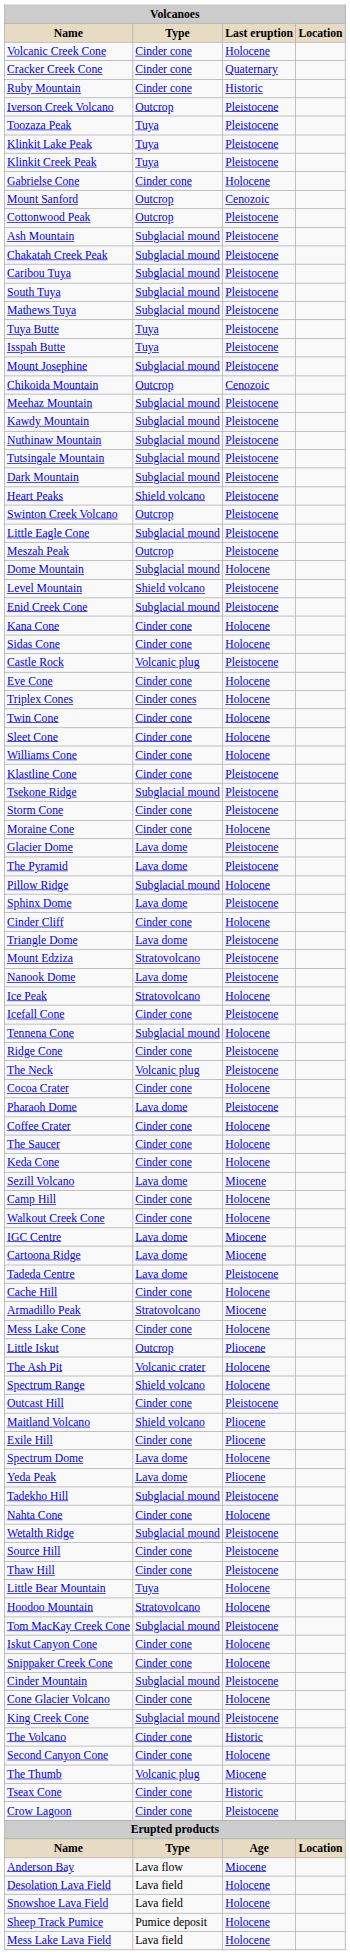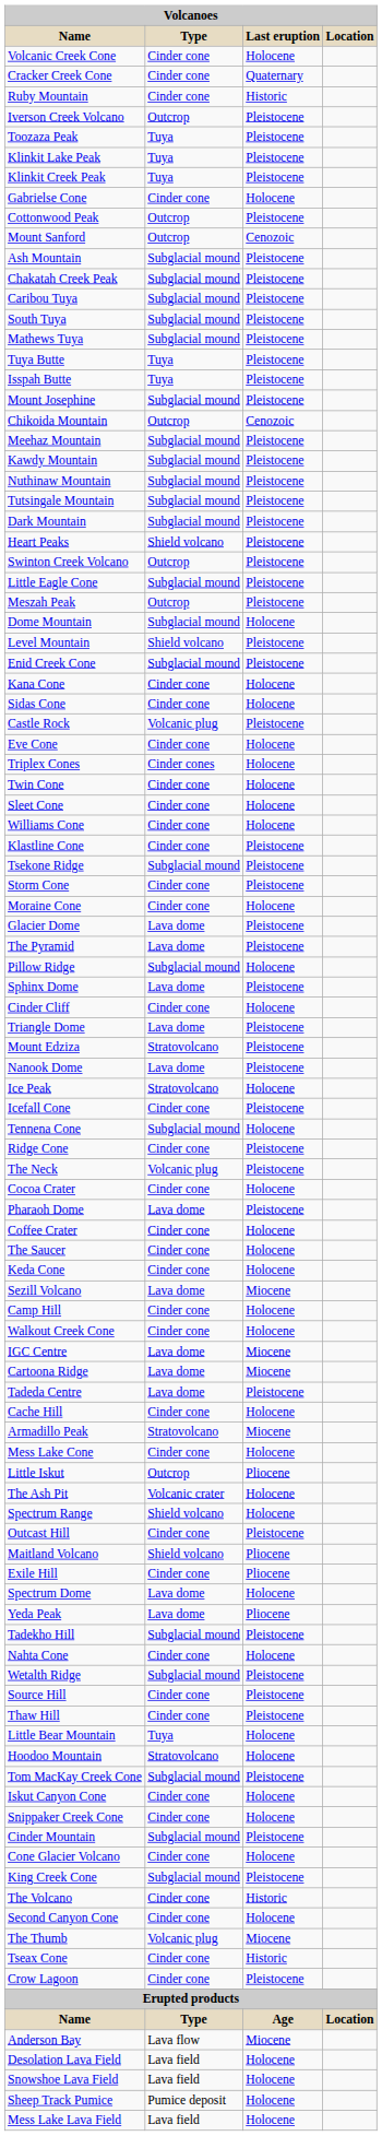 <table align="left" class="wikitable sortable">
 <tr>
 <th style="background-color:#cccccc;" colspan="4">Volcanoes</th>
 </tr>
 <tr>
 <th style="background-color:#e7dcc3;">Name</th>
 <th style="background-color:#e7dcc3;">Type</th>
 <th style="background-color:#e7dcc3;">Last eruption</th>
 <th style="background-color:#e7dcc3;">Location</th>
 </tr>
 <tr>
 <td><a href='#'>Volcanic Creek Cone</a></td>
 <td><a href='#'>Cinder cone</a></td>
 <td><a href='#'>Holocene</a></td>
 <td></td>
 </tr>
 <tr>
 <td><a href='#'>Cracker Creek Cone</a></td>
 <td><a href='#'>Cinder cone</a></td>
 <td><a href='#'>Quaternary</a></td>
 <td></td>
 </tr>
 <tr>
 <td><a href='#'>Ruby Mountain</a></td>
 <td><a href='#'>Cinder cone</a></td>
 <td><a href='#'>Historic</a></td>
 <td></td>
 </tr>
 <tr>
 <td><a href='#'>Iverson Creek Volcano</a></td>
 <td><a href='#'>Outcrop</a></td>
 <td><a href='#'>Pleistocene</a></td>
 <td></td>
 </tr>
 <tr>
 <td><a href='#'>Toozaza Peak</a></td>
 <td><a href='#'>Tuya</a></td>
 <td><a href='#'>Pleistocene</a></td>
 <td></td>
 </tr>
 <tr>
 <td><a href='#'>Klinkit Lake Peak</a></td>
 <td><a href='#'>Tuya</a></td>
 <td><a href='#'>Pleistocene</a></td>
 <td></td>
 </tr>
 <tr>
 <td><a href='#'>Klinkit Creek Peak</a></td>
 <td><a href='#'>Tuya</a></td>
 <td><a href='#'>Pleistocene</a></td>
 <td></td>
 </tr>
 <tr>
 <td><a href='#'>Gabrielse Cone</a></td>
 <td><a href='#'>Cinder cone</a></td>
 <td><a href='#'>Holocene</a></td>
 <td></td>
 </tr>
 <tr>
+<td><a href='#'>Cottonwood Peak</a></td>
+<td><a href='#'>Outcrop</a></td>
+<td><a href='#'>Pleistocene</a></td>
+<td></td>
+</tr>
+<tr>
 <td><a href='#'>Mount Sanford</a></td>
 <td><a href='#'>Outcrop</a></td>
 <td><a href='#'>Cenozoic</a></td>
-<td></td>
-</tr>
-<tr>
-<td><a href='#'>Cottonwood Peak</a></td>
-<td><a href='#'>Outcrop</a></td>
-<td><a href='#'>Pleistocene</a></td>
 <td></td>
 </tr>
 <tr>
 <td><a href='#'>Ash Mountain</a></td>
 <td><a href='#'>Subglacial mound</a></td>
 <td><a href='#'>Pleistocene</a></td>
 <td></td>
 </tr>
 <tr>
 <td><a href='#'>Chakatah Creek Peak</a></td>
 <td><a href='#'>Subglacial mound</a></td>
 <td><a href='#'>Pleistocene</a></td>
 <td></td>
 </tr>
 <tr>
 <td><a href='#'>Caribou Tuya</a></td>
 <td><a href='#'>Subglacial mound</a></td>
 <td><a href='#'>Pleistocene</a></td>
 <td></td>
 </tr>
 <tr>
 <td><a href='#'>South Tuya</a></td>
 <td><a href='#'>Subglacial mound</a></td>
 <td><a href='#'>Pleistocene</a></td>
 <td></td>
 </tr>
 <tr>
 <td><a href='#'>Mathews Tuya</a></td>
 <td><a href='#'>Subglacial mound</a></td>
 <td><a href='#'>Pleistocene</a></td>
 <td></td>
 </tr>
 <tr>
 <td><a href='#'>Tuya Butte</a></td>
 <td><a href='#'>Tuya</a></td>
 <td><a href='#'>Pleistocene</a></td>
 <td></td>
 </tr>
 <tr>
 <td><a href='#'>Isspah Butte</a></td>
 <td><a href='#'>Tuya</a></td>
 <td><a href='#'>Pleistocene</a></td>
 <td></td>
 </tr>
 <tr>
 <td><a href='#'>Mount Josephine</a></td>
 <td><a href='#'>Subglacial mound</a></td>
 <td><a href='#'>Pleistocene</a></td>
 <td></td>
 </tr>
 <tr>
 <td><a href='#'>Chikoida Mountain</a></td>
 <td><a href='#'>Outcrop</a></td>
 <td><a href='#'>Cenozoic</a></td>
 <td></td>
 </tr>
 <tr>
 <td><a href='#'>Meehaz Mountain</a></td>
 <td><a href='#'>Subglacial mound</a></td>
 <td><a href='#'>Pleistocene</a></td>
 <td></td>
 </tr>
 <tr>
 <td><a href='#'>Kawdy Mountain</a></td>
 <td><a href='#'>Subglacial mound</a></td>
 <td><a href='#'>Pleistocene</a></td>
 <td></td>
 </tr>
 <tr>
 <td><a href='#'>Nuthinaw Mountain</a></td>
 <td><a href='#'>Subglacial mound</a></td>
 <td><a href='#'>Pleistocene</a></td>
 <td></td>
 </tr>
 <tr>
 <td><a href='#'>Tutsingale Mountain</a></td>
 <td><a href='#'>Subglacial mound</a></td>
 <td><a href='#'>Pleistocene</a></td>
 <td></td>
 </tr>
 <tr>
 <td><a href='#'>Dark Mountain</a></td>
 <td><a href='#'>Subglacial mound</a></td>
 <td><a href='#'>Pleistocene</a></td>
 <td></td>
 </tr>
 <tr>
 <td><a href='#'>Heart Peaks</a></td>
 <td><a href='#'>Shield volcano</a></td>
 <td><a href='#'>Pleistocene</a></td>
 <td></td>
 </tr>
 <tr>
 <td><a href='#'>Swinton Creek Volcano</a></td>
 <td><a href='#'>Outcrop</a></td>
 <td><a href='#'>Pleistocene</a></td>
 <td></td>
 </tr>
 <tr>
 <td><a href='#'>Little Eagle Cone</a></td>
 <td><a href='#'>Subglacial mound</a></td>
 <td><a href='#'>Pleistocene</a></td>
 <td></td>
 </tr>
 <tr>
 <td><a href='#'>Meszah Peak</a></td>
 <td><a href='#'>Outcrop</a></td>
 <td><a href='#'>Pleistocene</a></td>
 <td></td>
 </tr>
 <tr>
 <td><a href='#'>Dome Mountain</a></td>
 <td><a href='#'>Subglacial mound</a></td>
 <td><a href='#'>Holocene</a></td>
 <td></td>
 </tr>
 <tr>
 <td><a href='#'>Level Mountain</a></td>
 <td><a href='#'>Shield volcano</a></td>
 <td><a href='#'>Pleistocene</a></td>
 <td></td>
 </tr>
 <tr>
 <td><a href='#'>Enid Creek Cone</a></td>
 <td><a href='#'>Subglacial mound</a></td>
 <td><a href='#'>Pleistocene</a></td>
 <td></td>
 </tr>
 <tr>
 <td><a href='#'>Kana Cone</a></td>
 <td><a href='#'>Cinder cone</a></td>
 <td><a href='#'>Holocene</a></td>
 <td></td>
 </tr>
 <tr>
 <td><a href='#'>Sidas Cone</a></td>
 <td><a href='#'>Cinder cone</a></td>
 <td><a href='#'>Holocene</a></td>
 <td></td>
 </tr>
 <tr>
 <td><a href='#'>Castle Rock</a></td>
 <td><a href='#'>Volcanic plug</a></td>
 <td><a href='#'>Pleistocene</a></td>
 <td></td>
 </tr>
 <tr>
 <td><a href='#'>Eve Cone</a></td>
 <td><a href='#'>Cinder cone</a></td>
 <td><a href='#'>Holocene</a></td>
 <td></td>
 </tr>
 <tr>
 <td><a href='#'>Triplex Cones</a></td>
 <td><a href='#'>Cinder cones</a></td>
 <td><a href='#'>Holocene</a></td>
 <td></td>
 </tr>
 <tr>
 <td><a href='#'>Twin Cone</a></td>
 <td><a href='#'>Cinder cone</a></td>
 <td><a href='#'>Holocene</a></td>
 <td></td>
 </tr>
 <tr>
 <td><a href='#'>Sleet Cone</a></td>
 <td><a href='#'>Cinder cone</a></td>
 <td><a href='#'>Holocene</a></td>
 <td></td>
 </tr>
 <tr>
 <td><a href='#'>Williams Cone</a></td>
 <td><a href='#'>Cinder cone</a></td>
 <td><a href='#'>Holocene</a></td>
 <td></td>
 </tr>
 <tr>
 <td><a href='#'>Klastline Cone</a></td>
 <td><a href='#'>Cinder cone</a></td>
 <td><a href='#'>Pleistocene</a></td>
 <td></td>
 </tr>
 <tr>
 <td><a href='#'>Tsekone Ridge</a></td>
 <td><a href='#'>Subglacial mound</a></td>
 <td><a href='#'>Pleistocene</a></td>
 <td></td>
 </tr>
 <tr>
 <td><a href='#'>Storm Cone</a></td>
 <td><a href='#'>Cinder cone</a></td>
 <td><a href='#'>Pleistocene</a></td>
 <td></td>
 </tr>
 <tr>
 <td><a href='#'>Moraine Cone</a></td>
 <td><a href='#'>Cinder cone</a></td>
 <td><a href='#'>Holocene</a></td>
 <td></td>
 </tr>
 <tr>
 <td><a href='#'>Glacier Dome</a></td>
 <td><a href='#'>Lava dome</a></td>
 <td><a href='#'>Pleistocene</a></td>
 <td></td>
 </tr>
 <tr>
 <td><a href='#'>The Pyramid</a></td>
 <td><a href='#'>Lava dome</a></td>
 <td><a href='#'>Pleistocene</a></td>
 <td></td>
 </tr>
 <tr>
 <td><a href='#'>Pillow Ridge</a></td>
 <td><a href='#'>Subglacial mound</a></td>
 <td><a href='#'>Holocene</a></td>
 <td></td>
 </tr>
 <tr>
 <td><a href='#'>Sphinx Dome</a></td>
 <td><a href='#'>Lava dome</a></td>
 <td><a href='#'>Pleistocene</a></td>
 <td></td>
 </tr>
 <tr>
 <td><a href='#'>Cinder Cliff</a></td>
 <td><a href='#'>Cinder cone</a></td>
 <td><a href='#'>Holocene</a></td>
 <td></td>
 </tr>
 <tr>
 <td><a href='#'>Triangle Dome</a></td>
 <td><a href='#'>Lava dome</a></td>
 <td><a href='#'>Pleistocene</a></td>
 <td></td>
 </tr>
 <tr>
 <td><a href='#'>Mount Edziza</a></td>
 <td><a href='#'>Stratovolcano</a></td>
 <td><a href='#'>Pleistocene</a></td>
 <td></td>
 </tr>
 <tr>
 <td><a href='#'>Nanook Dome</a></td>
 <td><a href='#'>Lava dome</a></td>
 <td><a href='#'>Pleistocene</a></td>
 <td></td>
 </tr>
 <tr>
 <td><a href='#'>Ice Peak</a></td>
 <td><a href='#'>Stratovolcano</a></td>
 <td><a href='#'>Holocene</a></td>
 <td></td>
 </tr>
 <tr>
 <td><a href='#'>Icefall Cone</a></td>
 <td><a href='#'>Cinder cone</a></td>
 <td><a href='#'>Pleistocene</a></td>
 <td></td>
 </tr>
 <tr>
 <td><a href='#'>Tennena Cone</a></td>
 <td><a href='#'>Subglacial mound</a></td>
 <td><a href='#'>Holocene</a></td>
 <td></td>
 </tr>
 <tr>
 <td><a href='#'>Ridge Cone</a></td>
 <td><a href='#'>Cinder cone</a></td>
 <td><a href='#'>Pleistocene</a></td>
 <td></td>
 </tr>
 <tr>
 <td><a href='#'>The Neck</a></td>
 <td><a href='#'>Volcanic plug</a></td>
 <td><a href='#'>Pleistocene</a></td>
 <td></td>
 </tr>
 <tr>
 <td><a href='#'>Cocoa Crater</a></td>
 <td><a href='#'>Cinder cone</a></td>
 <td><a href='#'>Holocene</a></td>
 <td></td>
 </tr>
 <tr>
 <td><a href='#'>Pharaoh Dome</a></td>
 <td><a href='#'>Lava dome</a></td>
 <td><a href='#'>Pleistocene</a></td>
 <td></td>
 </tr>
 <tr>
 <td><a href='#'>Coffee Crater</a></td>
 <td><a href='#'>Cinder cone</a></td>
 <td><a href='#'>Holocene</a></td>
 <td></td>
 </tr>
 <tr>
 <td><a href='#'>The Saucer</a></td>
 <td><a href='#'>Cinder cone</a></td>
 <td><a href='#'>Holocene</a></td>
 <td></td>
 </tr>
 <tr>
 <td><a href='#'>Keda Cone</a></td>
 <td><a href='#'>Cinder cone</a></td>
 <td><a href='#'>Holocene</a></td>
 <td></td>
 </tr>
 <tr>
 <td><a href='#'>Sezill Volcano</a></td>
 <td><a href='#'>Lava dome</a></td>
 <td><a href='#'>Miocene</a></td>
 <td></td>
 </tr>
 <tr>
 <td><a href='#'>Camp Hill</a></td>
 <td><a href='#'>Cinder cone</a></td>
 <td><a href='#'>Holocene</a></td>
 <td></td>
 </tr>
 <tr>
 <td><a href='#'>Walkout Creek Cone</a></td>
 <td><a href='#'>Cinder cone</a></td>
 <td><a href='#'>Holocene</a></td>
 <td></td>
 </tr>
 <tr>
 <td><a href='#'>IGC Centre</a></td>
 <td><a href='#'>Lava dome</a></td>
 <td><a href='#'>Miocene</a></td>
 <td></td>
 </tr>
 <tr>
 <td><a href='#'>Cartoona Ridge</a></td>
 <td><a href='#'>Lava dome</a></td>
 <td><a href='#'>Miocene</a></td>
 <td></td>
 </tr>
 <tr>
 <td><a href='#'>Tadeda Centre</a></td>
 <td><a href='#'>Lava dome</a></td>
 <td><a href='#'>Pleistocene</a></td>
 <td></td>
 </tr>
 <tr>
 <td><a href='#'>Cache Hill</a></td>
 <td><a href='#'>Cinder cone</a></td>
 <td><a href='#'>Holocene</a></td>
 <td></td>
 </tr>
 <tr>
 <td><a href='#'>Armadillo Peak</a></td>
 <td><a href='#'>Stratovolcano</a></td>
 <td><a href='#'>Miocene</a></td>
 <td></td>
 </tr>
 <tr>
 <td><a href='#'>Mess Lake Cone</a></td>
 <td><a href='#'>Cinder cone</a></td>
 <td><a href='#'>Holocene</a></td>
 <td></td>
 </tr>
 <tr>
 <td><a href='#'>Little Iskut</a></td>
 <td><a href='#'>Outcrop</a></td>
 <td><a href='#'>Pliocene</a></td>
 <td></td>
 </tr>
 <tr>
 <td><a href='#'>The Ash Pit</a></td>
 <td><a href='#'>Volcanic crater</a></td>
 <td><a href='#'>Holocene</a></td>
 <td></td>
 </tr>
 <tr>
 <td><a href='#'>Spectrum Range</a></td>
 <td><a href='#'>Shield volcano</a></td>
 <td><a href='#'>Holocene</a></td>
 <td></td>
 </tr>
 <tr>
 <td><a href='#'>Outcast Hill</a></td>
 <td><a href='#'>Cinder cone</a></td>
 <td><a href='#'>Pleistocene</a></td>
 <td></td>
 </tr>
 <tr>
 <td><a href='#'>Maitland Volcano</a></td>
 <td><a href='#'>Shield volcano</a></td>
 <td><a href='#'>Pliocene</a></td>
 <td></td>
 </tr>
 <tr>
 <td><a href='#'>Exile Hill</a></td>
 <td><a href='#'>Cinder cone</a></td>
 <td><a href='#'>Pliocene</a></td>
 <td></td>
 </tr>
 <tr>
 <td><a href='#'>Spectrum Dome</a></td>
 <td><a href='#'>Lava dome</a></td>
 <td><a href='#'>Holocene</a></td>
 <td></td>
 </tr>
 <tr>
 <td><a href='#'>Yeda Peak</a></td>
 <td><a href='#'>Lava dome</a></td>
 <td><a href='#'>Pliocene</a></td>
 <td></td>
 </tr>
 <tr>
 <td><a href='#'>Tadekho Hill</a></td>
 <td><a href='#'>Subglacial mound</a></td>
 <td><a href='#'>Pleistocene</a></td>
 <td></td>
 </tr>
 <tr>
 <td><a href='#'>Nahta Cone</a></td>
 <td><a href='#'>Cinder cone</a></td>
 <td><a href='#'>Holocene</a></td>
 <td></td>
 </tr>
 <tr>
 <td><a href='#'>Wetalth Ridge</a></td>
 <td><a href='#'>Subglacial mound</a></td>
 <td><a href='#'>Pleistocene</a></td>
 <td></td>
 </tr>
 <tr>
 <td><a href='#'>Source Hill</a></td>
 <td><a href='#'>Cinder cone</a></td>
 <td><a href='#'>Pleistocene</a></td>
 <td></td>
 </tr>
 <tr>
 <td><a href='#'>Thaw Hill</a></td>
 <td><a href='#'>Cinder cone</a></td>
 <td><a href='#'>Pleistocene</a></td>
 <td></td>
 </tr>
 <tr>
 <td><a href='#'>Little Bear Mountain</a></td>
 <td><a href='#'>Tuya</a></td>
 <td><a href='#'>Holocene</a></td>
 <td></td>
 </tr>
 <tr>
 <td><a href='#'>Hoodoo Mountain</a></td>
 <td><a href='#'>Stratovolcano</a></td>
 <td><a href='#'>Holocene</a></td>
 <td></td>
 </tr>
 <tr>
 <td><a href='#'>Tom MacKay Creek Cone</a></td>
 <td><a href='#'>Subglacial mound</a></td>
 <td><a href='#'>Pleistocene</a></td>
 <td></td>
 </tr>
 <tr>
 <td><a href='#'>Iskut Canyon Cone</a></td>
 <td><a href='#'>Cinder cone</a></td>
 <td><a href='#'>Holocene</a></td>
 <td></td>
 </tr>
 <tr>
 <td><a href='#'>Snippaker Creek Cone</a></td>
 <td><a href='#'>Cinder cone</a></td>
 <td><a href='#'>Holocene</a></td>
 <td></td>
 </tr>
 <tr>
 <td><a href='#'>Cinder Mountain</a></td>
 <td><a href='#'>Subglacial mound</a></td>
 <td><a href='#'>Pleistocene</a></td>
 <td></td>
 </tr>
 <tr>
 <td><a href='#'>Cone Glacier Volcano</a></td>
 <td><a href='#'>Cinder cone</a></td>
 <td><a href='#'>Holocene</a></td>
 <td></td>
 </tr>
 <tr>
 <td><a href='#'>King Creek Cone</a></td>
 <td><a href='#'>Subglacial mound</a></td>
 <td><a href='#'>Pleistocene</a></td>
 <td></td>
 </tr>
 <tr>
 <td><a href='#'>The Volcano</a></td>
 <td><a href='#'>Cinder cone</a></td>
 <td><a href='#'>Historic</a></td>
 <td></td>
 </tr>
 <tr>
 <td><a href='#'>Second Canyon Cone</a></td>
 <td><a href='#'>Cinder cone</a></td>
 <td><a href='#'>Holocene</a></td>
 <td></td>
 </tr>
 <tr>
 <td><a href='#'>The Thumb</a></td>
 <td><a href='#'>Volcanic plug</a></td>
 <td><a href='#'>Miocene</a></td>
 <td></td>
 </tr>
 <tr>
 <td><a href='#'>Tseax Cone</a></td>
 <td><a href='#'>Cinder cone</a></td>
 <td><a href='#'>Historic</a></td>
 <td></td>
 </tr>
 <tr>
 <td><a href='#'>Crow Lagoon</a></td>
 <td><a href='#'>Cinder cone</a></td>
 <td><a href='#'>Pleistocene</a></td>
 <td></td>
 </tr>
 <tr>
 <th style="background-color:#cccccc;" colspan="4">Erupted products</th>
 </tr>
 <tr>
 <th style="background-color:#e7dcc3;">Name</th>
 <th style="background-color:#e7dcc3;">Type</th>
 <th style="background-color:#e7dcc3;">Age</th>
 <th style="background-color:#e7dcc3;">Location</th>
 </tr>
 <tr>
 <td><a href='#'>Anderson Bay</a></td>
 <td>Lava flow</td>
 <td><a href='#'>Miocene</a></td>
 <td></td>
 </tr>
 <tr>
 <td><a href='#'>Desolation Lava Field</a></td>
 <td>Lava field</td>
 <td><a href='#'>Holocene</a></td>
 <td></td>
 </tr>
 <tr>
 <td><a href='#'>Snowshoe Lava Field</a></td>
 <td>Lava field</td>
 <td><a href='#'>Holocene</a></td>
 <td></td>
 </tr>
 <tr>
 <td><a href='#'>Sheep Track Pumice</a></td>
 <td>Pumice deposit</td>
 <td><a href='#'>Holocene</a></td>
 <td></td>
 </tr>
 <tr>
 <td><a href='#'>Mess Lake Lava Field</a></td>
 <td>Lava field</td>
 <td><a href='#'>Holocene</a></td>
 <td></td>
 </tr>
 </table>
